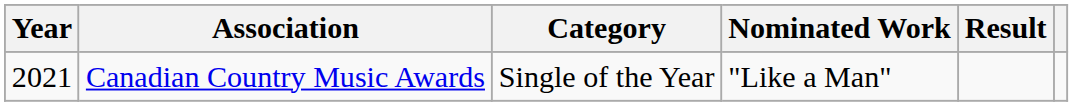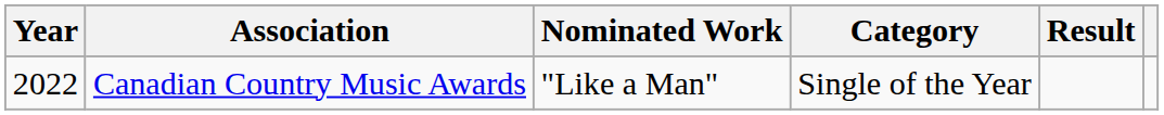 <table class="wikitable">
 <tr>
 <th>Year</th>
 <th>Association</th>
+<th>Nominated Work</th>
 <th>Category</th>
-<th>Nominated Work</th>
 <th>Result</th>
 <th></th>
 </tr>
 <tr>
-<td>2021</td>
+<td>2022</td>
 <td><a href='#'>Canadian Country Music Awards</a></td>
+<td>"Like a Man"</td>
 <td>Single of the Year</td>
-<td>"Like a Man"</td>
 <td></td>
 <td></td>
 </tr>
 </table>
